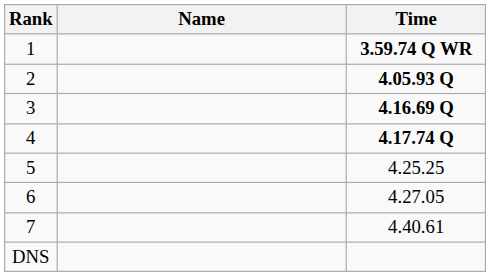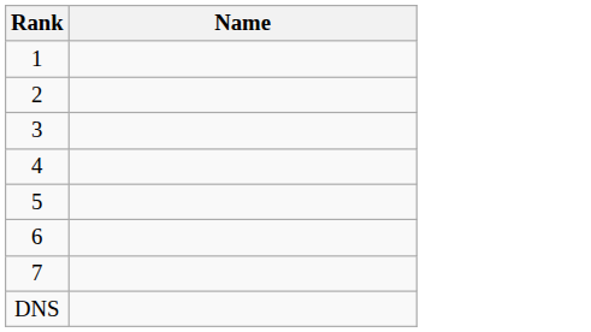 <table class="wikitable" style="text-align:center;">
 <tr>
 <th>Rank</th>
 <th style="width:15em">Name</th>
-<th style="width:7em">Time</th>
 </tr>
 <tr>
 <td>1</td>
 <td align=left></td>
-<td><strong>3.59.74 Q WR</strong></td>
 </tr>
 <tr>
 <td>2</td>
 <td align=left></td>
-<td><strong>4.05.93 Q</strong></td>
 </tr>
 <tr>
 <td>3</td>
 <td align=left></td>
-<td><strong>4.16.69 Q</strong></td>
 </tr>
 <tr>
 <td>4</td>
 <td align=left></td>
-<td><strong>4.17.74 Q</strong></td>
 </tr>
 <tr>
 <td>5</td>
 <td align=left></td>
-<td>4.25.25</td>
 </tr>
 <tr>
 <td>6</td>
 <td align=left></td>
-<td>4.27.05</td>
 </tr>
 <tr>
 <td>7</td>
 <td align=left></td>
-<td>4.40.61</td>
 </tr>
 <tr>
 <td>DNS</td>
 <td align=left></td>
-<td></td>
 </tr>
 </table>
